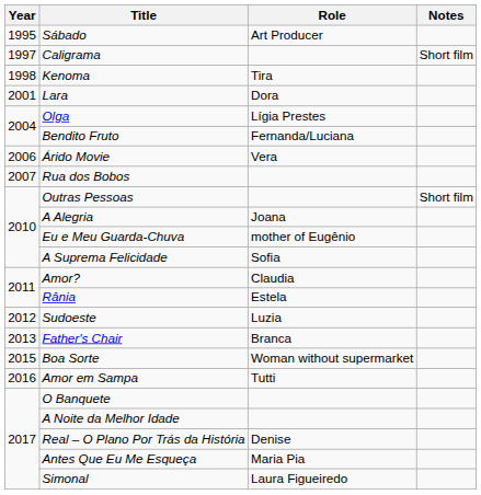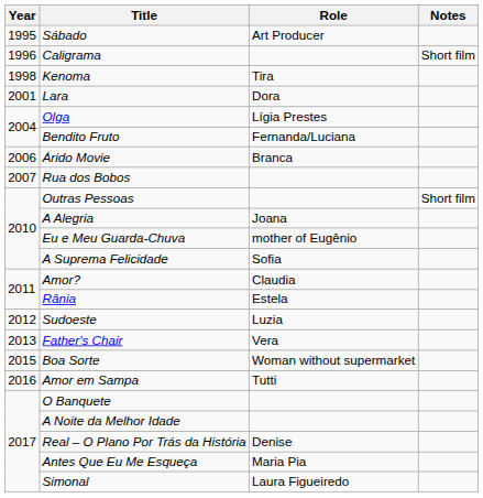 <table class="wikitable" style="font-size: 90%;">
 <tr>
 <th>Year</th>
 <th>Title</th>
 <th>Role</th>
 <th>Notes</th>
 </tr>
 <tr>
 <td>1995</td>
 <td><em>Sábado</em></td>
 <td>Art Producer</td>
 <td></td>
 </tr>
 <tr>
-<td>1997</td>
+<td>1996</td>
 <td><em>Caligrama</em></td>
 <td></td>
 <td>Short film</td>
 </tr>
 <tr>
 <td>1998</td>
 <td><em>Kenoma</em></td>
 <td>Tira</td>
 <td></td>
 </tr>
 <tr>
 <td>2001</td>
 <td><em>Lara</em></td>
 <td>Dora</td>
 <td></td>
 </tr>
 <tr>
 <td rowspan="2">2004</td>
 <td><em><a href='#'>Olga</a></em></td>
 <td>Lígia Prestes</td>
 <td></td>
 </tr>
 <tr>
 <td><em>Bendito Fruto</em></td>
 <td>Fernanda/Luciana</td>
 <td></td>
 </tr>
 <tr>
 <td>2006</td>
 <td><em>Árido Movie</em></td>
-<td>Vera</td>
+<td>Branca</td>
 <td></td>
 </tr>
 <tr>
 <td>2007</td>
 <td><em>Rua dos Bobos</em></td>
 <td></td>
 <td></td>
 </tr>
 <tr>
 <td rowspan="4">2010</td>
 <td><em>Outras Pessoas</em></td>
 <td></td>
 <td>Short film</td>
 </tr>
 <tr>
 <td><em>A Alegria</em></td>
 <td>Joana</td>
 <td></td>
 </tr>
 <tr>
 <td><em>Eu e Meu Guarda-Chuva</em></td>
 <td>mother of Eugênio</td>
 <td></td>
 </tr>
 <tr>
 <td><em>A Suprema Felicidade</em></td>
 <td>Sofia</td>
 <td></td>
 </tr>
 <tr>
 <td rowspan="2">2011</td>
 <td><em>Amor?</em></td>
 <td>Claudia</td>
 <td></td>
 </tr>
 <tr>
 <td><em><a href='#'>Rânia</a></em></td>
 <td>Estela</td>
 <td></td>
 </tr>
 <tr>
 <td>2012</td>
 <td><em>Sudoeste</em></td>
 <td>Luzia</td>
 <td></td>
 </tr>
 <tr>
 <td>2013</td>
 <td><em><a href='#'>Father's Chair</a></em></td>
-<td>Branca</td>
+<td>Vera</td>
 <td></td>
 </tr>
 <tr>
 <td>2015</td>
 <td><em>Boa Sorte</em></td>
 <td>Woman without supermarket</td>
 <td></td>
 </tr>
 <tr>
 <td>2016</td>
 <td><em>Amor em Sampa</em></td>
 <td>Tutti</td>
 <td></td>
 </tr>
 <tr>
 <td rowspan="5">2017</td>
 <td><em>O Banquete</em></td>
 <td></td>
 <td></td>
 </tr>
 <tr>
 <td><em>A Noite da Melhor Idade</em></td>
 <td></td>
 <td></td>
 </tr>
 <tr>
 <td><em>Real – O Plano Por Trás da História</em></td>
 <td>Denise</td>
 <td></td>
 </tr>
 <tr>
 <td><em>Antes Que Eu Me Esqueça</em></td>
 <td>Maria Pia</td>
 <td></td>
 </tr>
 <tr>
 <td><em>Simonal</em></td>
 <td>Laura Figueiredo</td>
 <td></td>
 </tr>
 </table>
